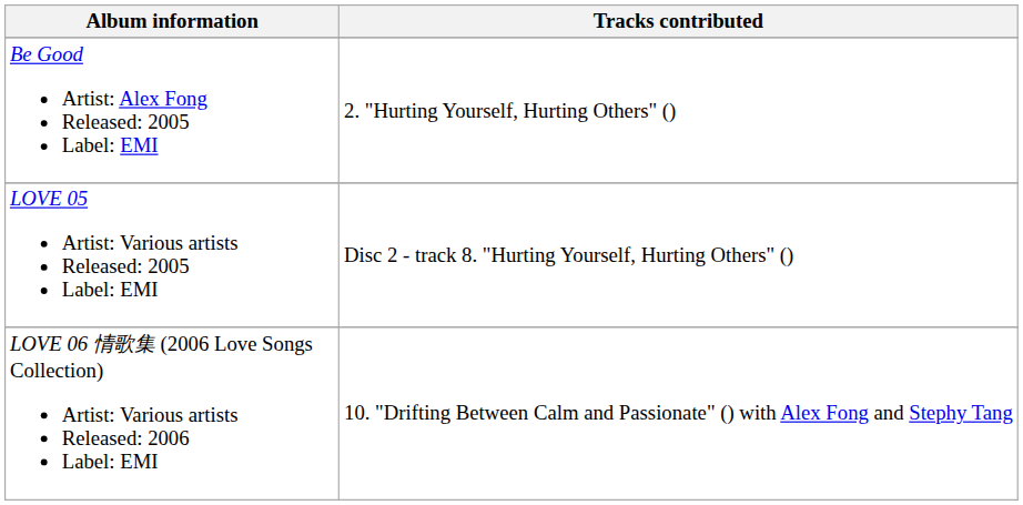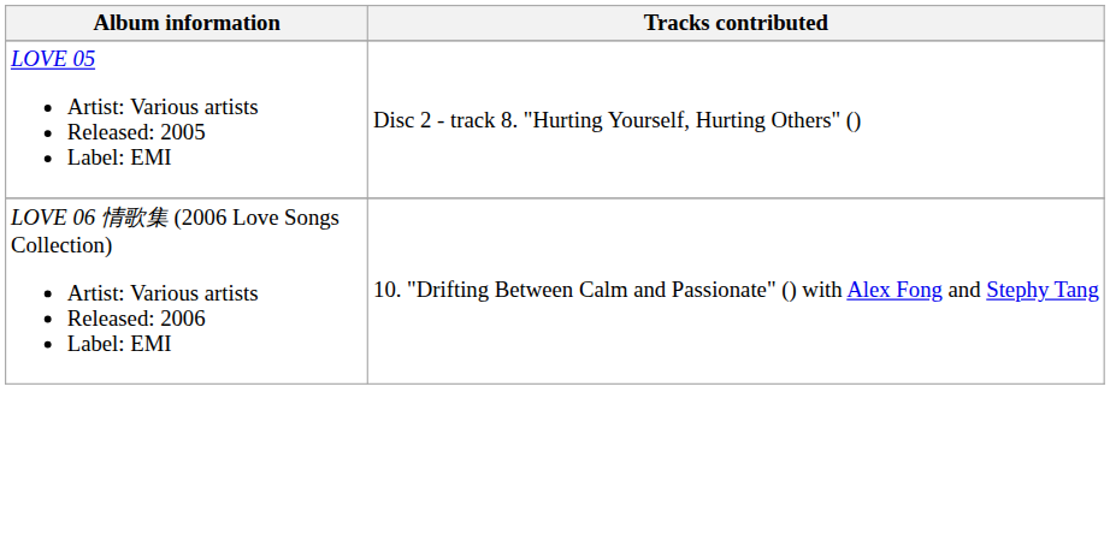 <table class="wikitable">
 <tr>
 <th align="left" width="250px">Album information</th>
 <th align="left">Tracks contributed</th>
 </tr>
 <tr>
-</tr>
-<tr bgcolor="#FFFFFF">
-<td align="left"><em><a href='#'>Be Good</a></em><br><ul><li>Artist: <a href='#'>Alex Fong</a></li><li>Released: 2005</li><li>Label: <a href='#'>EMI</a></li></ul></td>
-<td align="left">2. "Hurting Yourself, Hurting Others" ()</td>
 </tr>
 <tr>
 </tr>
 <tr bgcolor="#FFFFFF">
 <td align="left"><em><a href='#'>LOVE 05</a></em><br><ul><li>Artist: Various artists</li><li>Released: 2005</li><li>Label: EMI</li></ul></td>
 <td align="left">Disc 2 - track 8. "Hurting Yourself, Hurting Others" ()</td>
 </tr>
 <tr>
 </tr>
 <tr bgcolor="#FFFFFF">
 <td align="left"><em>LOVE 06 情歌集</em> (2006 Love Songs Collection)<br><ul><li>Artist: Various artists</li><li>Released: 2006</li><li>Label: EMI</li></ul></td>
 <td align="left">10. "Drifting Between Calm and Passionate" () with <a href='#'>Alex Fong</a> and <a href='#'>Stephy Tang</a></td>
 </tr>
 </table>
